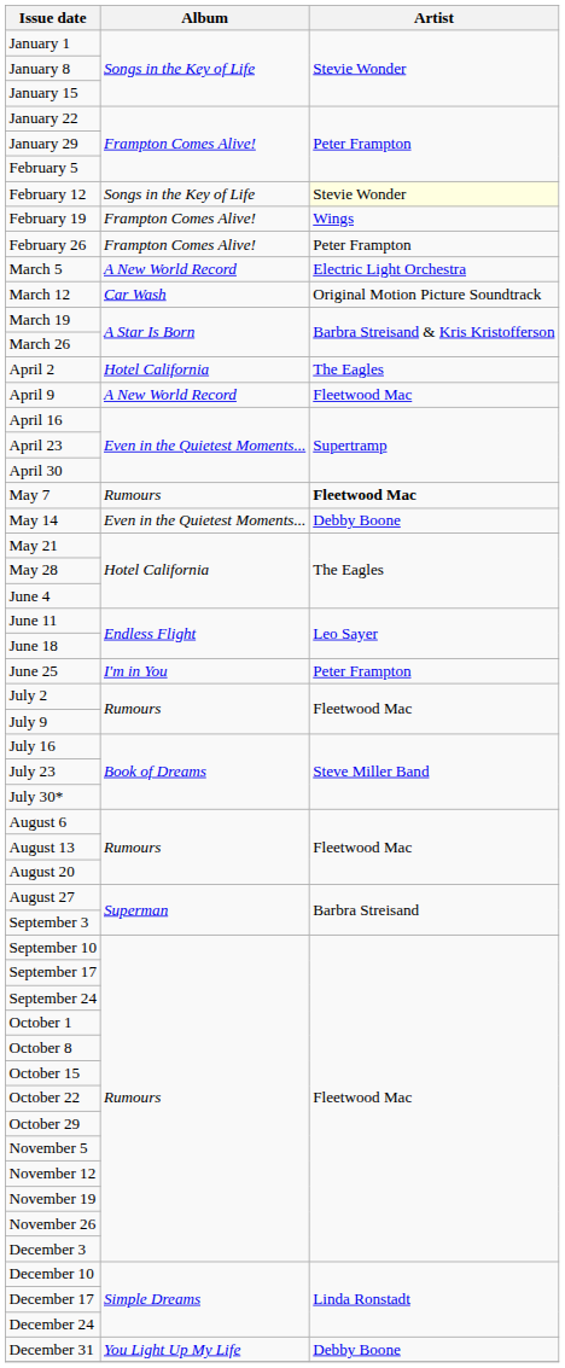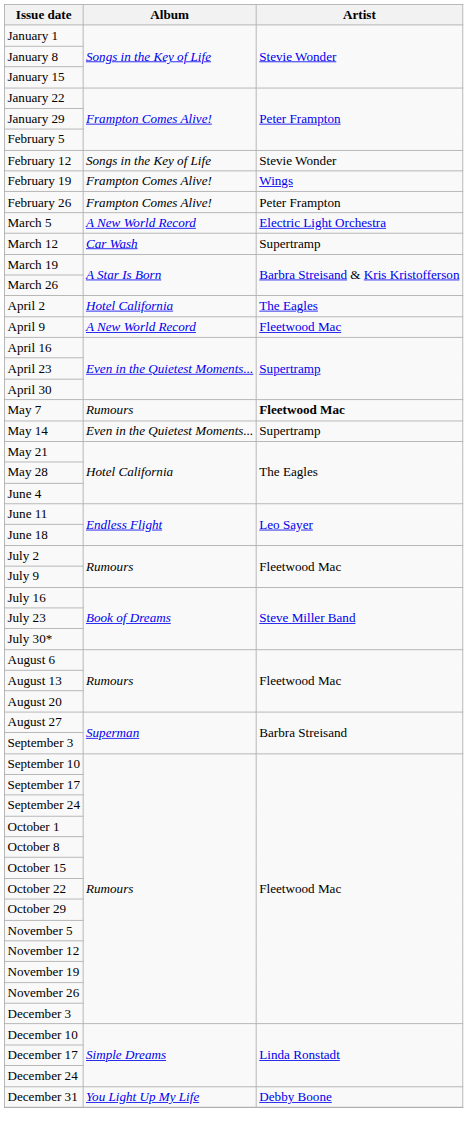 <table class="wikitable sortable">
 <tr>
 <th>Issue date</th>
 <th>Album</th>
 <th>Artist</th>
 </tr>
 <tr>
 <td>January 1</td>
 <td rowspan="3"><em><a href='#'>Songs in the Key of Life</a></em></td>
 <td rowspan="3"><a href='#'>Stevie Wonder</a></td>
 </tr>
 <tr>
 <td>January 8</td>
 </tr>
 <tr>
 <td>January 15</td>
 </tr>
 <tr>
 <td>January 22</td>
 <td rowspan="3"><em><a href='#'>Frampton Comes Alive!</a></em></td>
 <td rowspan="3"><a href='#'>Peter Frampton</a></td>
 </tr>
 <tr>
 <td>January 29</td>
 </tr>
 <tr>
 <td>February 5</td>
 </tr>
 <tr>
 <td>February 12</td>
 <td><em>Songs in the Key of Life</em></td>
-<td style="background: lightyellow;">Stevie Wonder</td>
+<td>Stevie Wonder</td>
 </tr>
 <tr>
 <td>February 19</td>
 <td><em>Frampton Comes Alive!</em></td>
 <td><a href='#'>Wings</a></td>
 </tr>
 <tr>
 <td>February 26</td>
 <td><em>Frampton Comes Alive!</em></td>
 <td>Peter Frampton</td>
 </tr>
 <tr>
 <td>March 5</td>
 <td><em><a href='#'>A New World Record</a></em></td>
 <td><a href='#'>Electric Light Orchestra</a></td>
 </tr>
 <tr>
 <td>March 12</td>
 <td><em><a href='#'>Car Wash</a></em></td>
-<td>Original Motion Picture Soundtrack</td>
+<td>Supertramp</td>
 </tr>
 <tr>
 <td>March 19</td>
 <td rowspan="2"><em><a href='#'>A Star Is Born</a></em></td>
 <td rowspan="2"><a href='#'>Barbra Streisand</a> & <a href='#'>Kris Kristofferson</a></td>
 </tr>
 <tr>
 <td>March 26</td>
 </tr>
 <tr>
 <td>April 2</td>
 <td><em><a href='#'>Hotel California</a></em></td>
 <td><a href='#'>The Eagles</a></td>
 </tr>
 <tr>
 <td>April 9</td>
 <td><em><a href='#'>A New World Record</a></em></td>
 <td><a href='#'>Fleetwood Mac</a></td>
 </tr>
 <tr>
 <td>April 16</td>
 <td rowspan="3"><em><a href='#'>Even in the Quietest Moments...</a></em></td>
 <td rowspan="3"><a href='#'>Supertramp</a></td>
 </tr>
 <tr>
 <td>April 23</td>
 </tr>
 <tr>
 <td>April 30</td>
 </tr>
 <tr>
 <td>May 7</td>
 <td><em>Rumours</em></td>
 <td><strong>Fleetwood Mac</strong></td>
 </tr>
 <tr>
 <td>May 14</td>
 <td><em>Even in the Quietest Moments...</em></td>
-<td><a href='#'>Debby Boone</a></td>
+<td>Supertramp</td>
 </tr>
 <tr>
 <td>May 21</td>
 <td rowspan="3"><em>Hotel California</em></td>
 <td rowspan="3">The Eagles</td>
 </tr>
 <tr>
 <td>May 28</td>
 </tr>
 <tr>
 <td>June 4</td>
 </tr>
 <tr>
 <td>June 11</td>
 <td rowspan="2"><em><a href='#'>Endless Flight</a></em></td>
 <td rowspan="2"><a href='#'>Leo Sayer</a></td>
 </tr>
 <tr>
 <td>June 18</td>
-</tr>
-<tr>
-<td>June 25</td>
-<td><em><a href='#'>I'm in You</a></em></td>
-<td><a href='#'>Peter Frampton</a></td>
 </tr>
 <tr>
 <td>July 2</td>
 <td rowspan="2"><em>Rumours</em></td>
 <td rowspan="2">Fleetwood Mac</td>
 </tr>
 <tr>
 <td>July 9</td>
 </tr>
 <tr>
 <td>July 16</td>
 <td rowspan="3"><em><a href='#'>Book of Dreams</a></em></td>
 <td rowspan="3"><a href='#'>Steve Miller Band</a></td>
 </tr>
 <tr>
 <td>July 23</td>
 </tr>
 <tr>
 <td>July 30*</td>
 </tr>
 <tr>
 <td>August 6</td>
 <td rowspan="3"><em>Rumours</em></td>
 <td rowspan="3">Fleetwood Mac</td>
 </tr>
 <tr>
 <td>August 13</td>
 </tr>
 <tr>
 <td>August 20</td>
 </tr>
 <tr>
 <td>August 27</td>
 <td rowspan="2"><em><a href='#'>Superman</a></em></td>
 <td rowspan="2">Barbra Streisand</td>
 </tr>
 <tr>
 <td>September 3</td>
 </tr>
 <tr>
 <td>September 10</td>
 <td rowspan="13"><em>Rumours</em></td>
 <td rowspan="13">Fleetwood Mac</td>
 </tr>
 <tr>
 <td>September 17</td>
 </tr>
 <tr>
 <td>September 24</td>
 </tr>
 <tr>
 <td>October 1</td>
 </tr>
 <tr>
 <td>October 8</td>
 </tr>
 <tr>
 <td>October 15</td>
 </tr>
 <tr>
 <td>October 22</td>
 </tr>
 <tr>
 <td>October 29</td>
 </tr>
 <tr>
 <td>November 5</td>
 </tr>
 <tr>
 <td>November 12</td>
 </tr>
 <tr>
 <td>November 19</td>
 </tr>
 <tr>
 <td>November 26</td>
 </tr>
 <tr>
 <td>December 3</td>
 </tr>
 <tr>
 <td>December 10</td>
 <td rowspan="3"><em><a href='#'>Simple Dreams</a></em></td>
 <td rowspan="3"><a href='#'>Linda Ronstadt</a></td>
 </tr>
 <tr>
 <td>December 17</td>
 </tr>
 <tr>
 <td>December 24</td>
 </tr>
 <tr>
 <td>December 31</td>
 <td><em><a href='#'>You Light Up My Life</a></em></td>
 <td><a href='#'>Debby Boone</a></td>
 </tr>
 <tr>
 </tr>
 </table>
